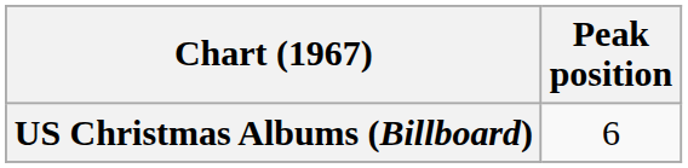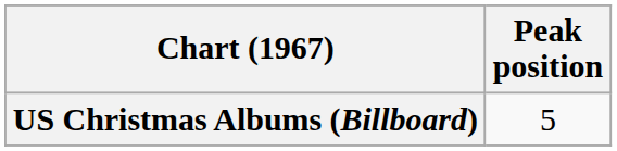 <table class="wikitable plainrowheaders" style="text-align:center">
 <tr>
 <th scope="col">Chart (1967)</th>
 <th scope="col">Peak<br>position</th>
 </tr>
 <tr>
 <th scope="row">US Christmas Albums (<em>Billboard</em>)</th>
-<td>6</td>
+<td>5</td>
 </tr>
 </table>
